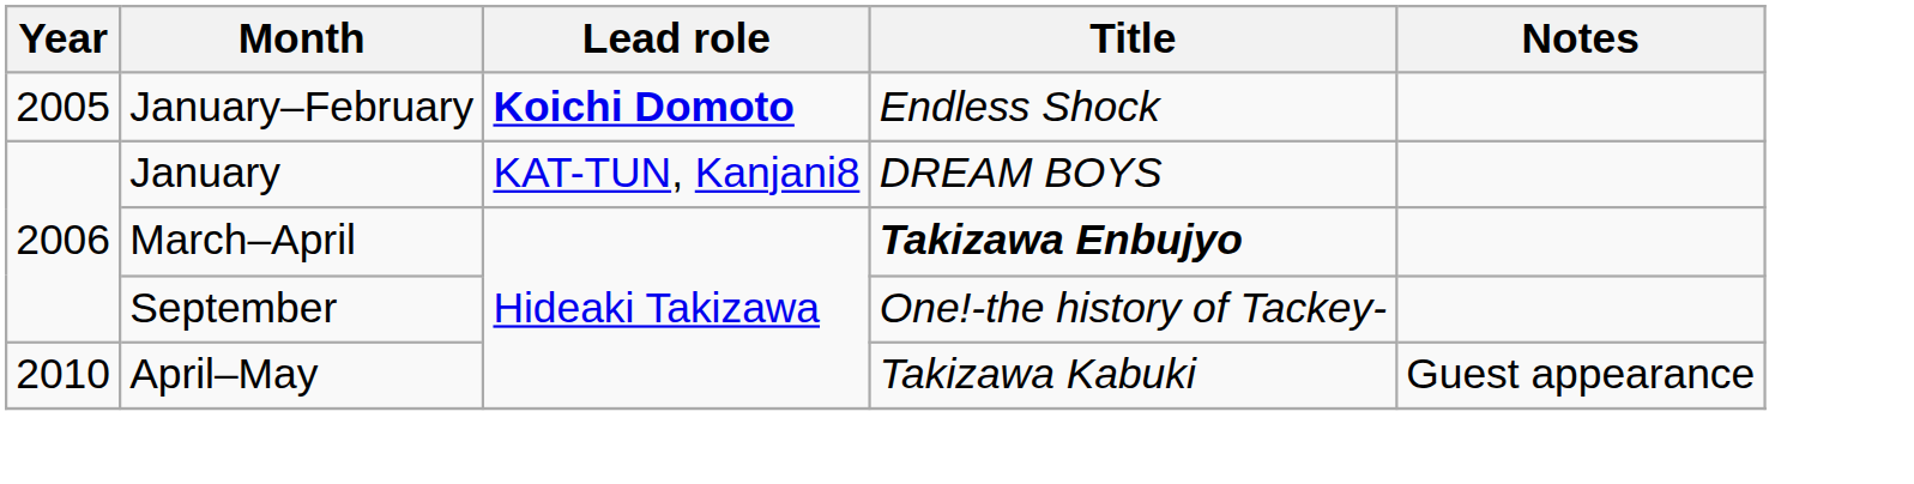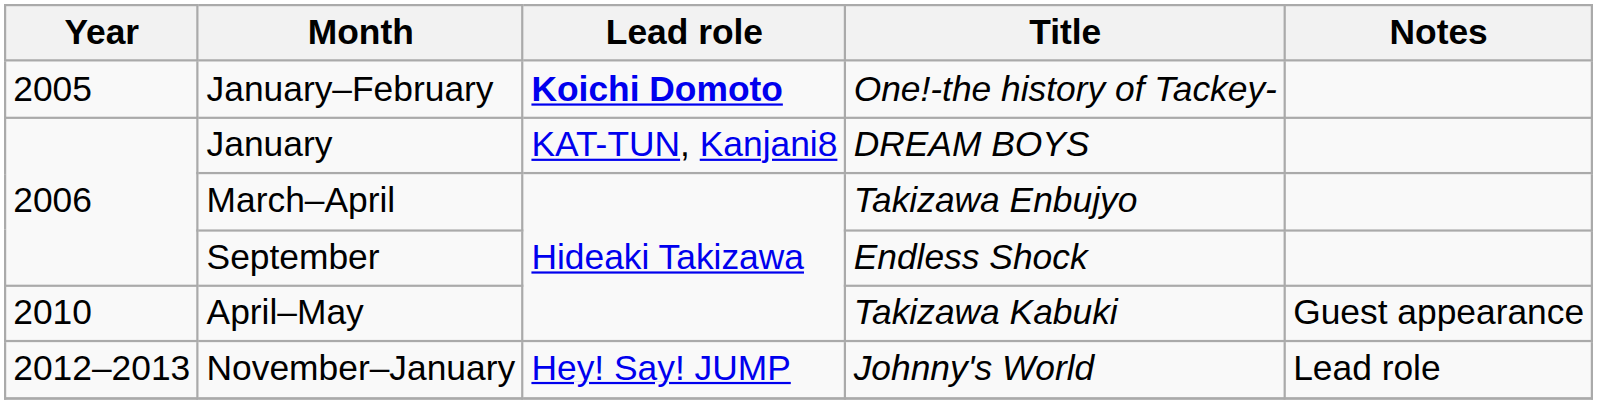 <table class="wikitable">
 <tr>
 <th>Year</th>
 <th>Month</th>
 <th>Lead role</th>
 <th>Title</th>
 <th>Notes</th>
 </tr>
 <tr>
 <td>2005</td>
 <td>January–February</td>
 <td><strong><a href='#'>Koichi Domoto</a></strong></td>
-<td><em>Endless Shock</em></td>
+<td><em>One!-the history of Tackey-</em></td>
 <td></td>
 </tr>
 <tr>
 <td rowspan="3">2006</td>
 <td>January</td>
 <td><a href='#'>KAT-TUN</a>, <a href='#'>Kanjani8</a></td>
 <td><em>DREAM BOYS</em></td>
 <td></td>
 </tr>
 <tr>
 <td>March–April</td>
 <td rowspan="3"><a href='#'>Hideaki Takizawa</a></td>
-<td><strong><em>Takizawa Enbujyo</em></strong></td>
+<td><em>Takizawa Enbujyo</em></td>
 <td></td>
 </tr>
 <tr>
 <td>September</td>
-<td><em>One!-the history of Tackey-</em></td>
+<td><em>Endless Shock</em></td>
 <td></td>
 </tr>
 <tr>
 <td>2010</td>
 <td>April–May</td>
 <td><em>Takizawa Kabuki</em></td>
 <td>Guest appearance</td>
 </tr>
 <tr>
+<td>2012–2013</td>
+<td>November–January</td>
+<td><a href='#'>Hey! Say! JUMP</a></td>
+<td><em>Johnny's World</em></td>
+<td>Lead role</td>
+</tr>
+<tr>
 </tr>
 </table>
